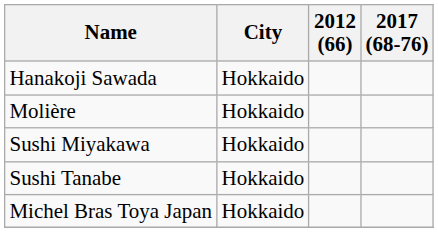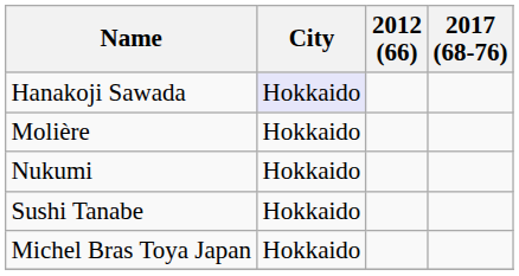 <table class="wikitable sortable">
 <tr>
 <th>Name</th>
 <th>City</th>
 <th>2012<br>(66)</th>
 <th>2017<br>(68-76)</th>
 </tr>
 <tr>
 <td>Hanakoji Sawada<br></td>
-<td>Hokkaido</td>
+<td style="background: lavender;">Hokkaido</td>
 <td></td>
 <td></td>
 </tr>
 <tr>
 <td>Molière<br></td>
 <td>Hokkaido</td>
 <td></td>
 <td></td>
 </tr>
 <tr>
-<td>Sushi Miyakawa<br></td>
+<td>Nukumi<br></td>
 <td>Hokkaido</td>
 <td></td>
 <td></td>
 </tr>
 <tr>
 <td>Sushi Tanabe<br></td>
 <td>Hokkaido</td>
 <td></td>
 <td></td>
 </tr>
 <tr>
 <td>Michel Bras Toya Japan<br></td>
 <td>Hokkaido</td>
 <td></td>
 <td></td>
 </tr>
 <tr>
 </tr>
 </table>
